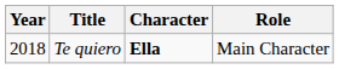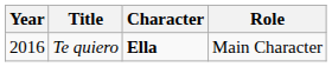 <table class="wikitable">
 <tr>
 <th>Year</th>
 <th>Title</th>
 <th>Character</th>
 <th>Role</th>
 </tr>
 <tr>
-<td>2018</td>
+<td>2016</td>
 <td><em>Te quiero</em></td>
 <td><strong>Ella</strong></td>
 <td>Main Character</td>
 </tr>
 </table>
